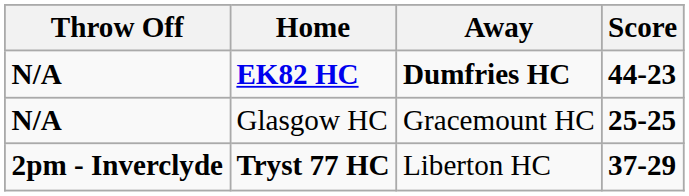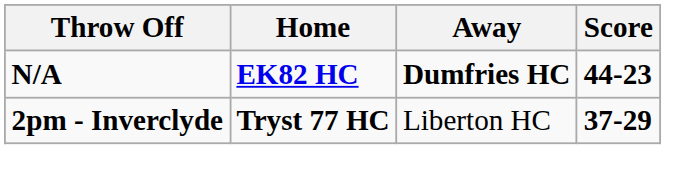 <table class="wikitable">
 <tr>
 <th><strong>Throw Off</strong></th>
 <th><strong>Home</strong></th>
 <th><strong>Away</strong></th>
 <th><strong>Score</strong></th>
 </tr>
 <tr>
 <td><strong>N/A</strong></td>
 <td><strong><a href='#'>EK82 HC</a></strong></td>
 <td><strong>Dumfries HC</strong></td>
 <td><strong>44-23</strong></td>
 </tr>
 <tr>
-<td><strong>N/A</strong></td>
-<td>Glasgow HC</td>
-<td>Gracemount HC</td>
-<td><strong>25-25</strong></td>
-</tr>
-<tr>
 <td><strong>2pm - Inverclyde</strong></td>
 <td><strong>Tryst 77 HC</strong></td>
 <td>Liberton HC</td>
 <td><strong>37-29</strong></td>
 </tr>
 </table>
